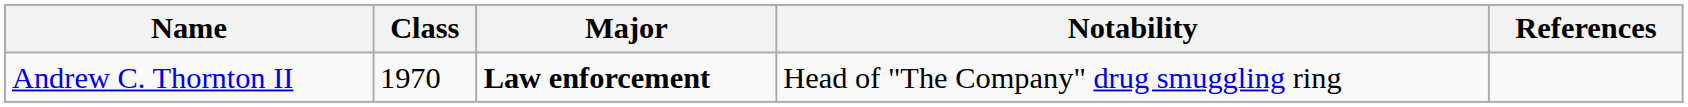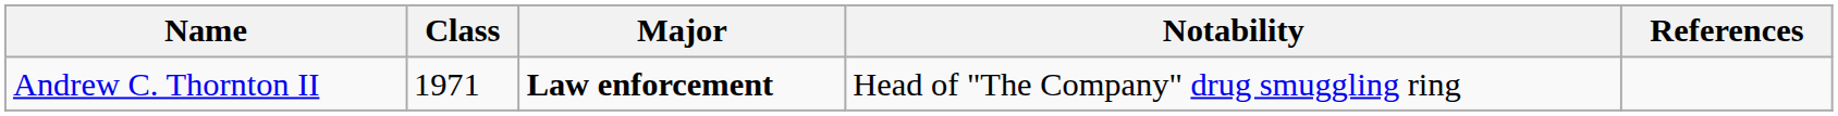 <table class="wikitable" style="width:100%;">
 <tr>
 <th>Name</th>
 <th>Class</th>
 <th>Major</th>
 <th>Notability</th>
 <th>References</th>
 </tr>
 <tr>
 <td><a href='#'>Andrew C. Thornton II</a></td>
-<td>1970</td>
+<td>1971</td>
 <td><strong>Law enforcement</strong></td>
 <td>Head of "The Company" <a href='#'>drug smuggling</a> ring</td>
 <td></td>
 </tr>
 </table>
